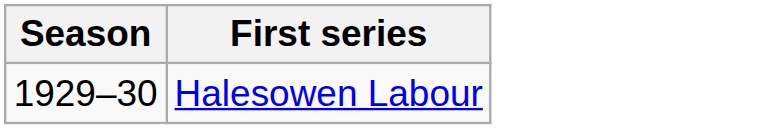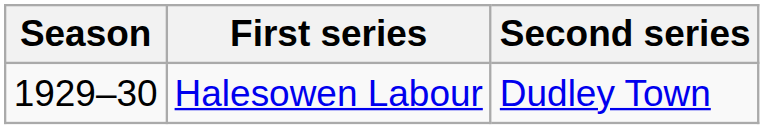 <table class="wikitable" style="text-align: left">
 <tr>
 <th>Season</th>
 <th>First series</th>
+<th>Second series</th>
 </tr>
 <tr>
 <td>1929–30</td>
 <td><a href='#'>Halesowen Labour</a></td>
+<td><a href='#'>Dudley Town</a></td>
 </tr>
 </table>
